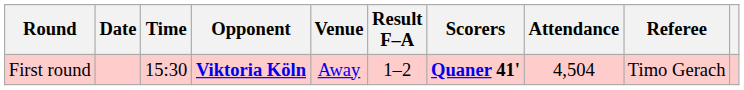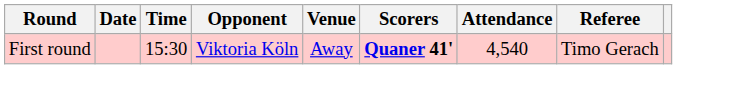 <table class="wikitable sortable" style="text-align:center">
 <tr>
 <th>Round</th>
 <th>Date</th>
 <th>Time</th>
 <th>Opponent</th>
 <th>Venue</th>
-<th>Result<br>F–A</th>
 <th class="unsortable">Scorers</th>
 <th>Attendance</th>
 <th class="unsortable">Referee</th>
 <th></th>
 </tr>
 <tr bgcolor="#ffcccc">
 <td>First round</td>
 <td></td>
 <td>15:30</td>
-<td><strong><a href='#'>Viktoria Köln</a></strong></td>
+<td><a href='#'>Viktoria Köln</a></td>
 <td><a href='#'>Away</a></td>
-<td>1–2</td>
 <td><strong><a href='#'>Quaner</a> 41'</strong></td>
-<td>4,504</td>
+<td>4,540</td>
 <td>Timo Gerach</td>
 <td></td>
 </tr>
 </table>
